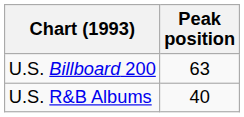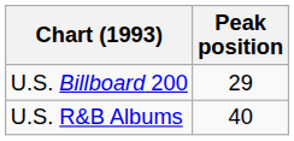 <table class="wikitable">
 <tr>
 <th align="left">Chart (1993)</th>
 <th align="center">Peak<br>position</th>
 </tr>
 <tr>
 <td align="left">U.S. <a href='#'><em>Billboard</em> 200</a></td>
-<td align="center">63</td>
+<td align="center">29</td>
 </tr>
 <tr>
 <td align="left">U.S. <a href='#'>R&B Albums</a></td>
 <td align="center">40</td>
 </tr>
 </table>
